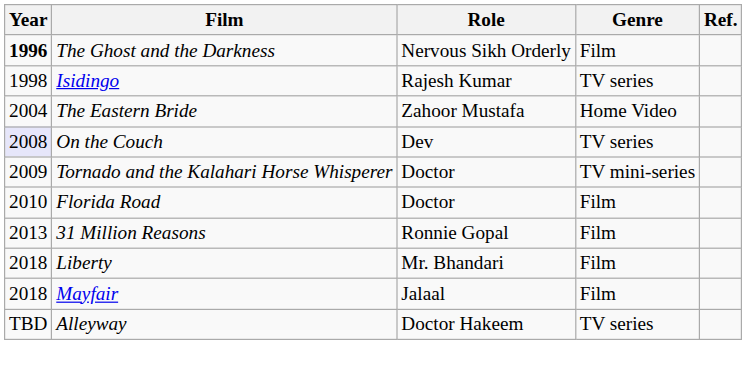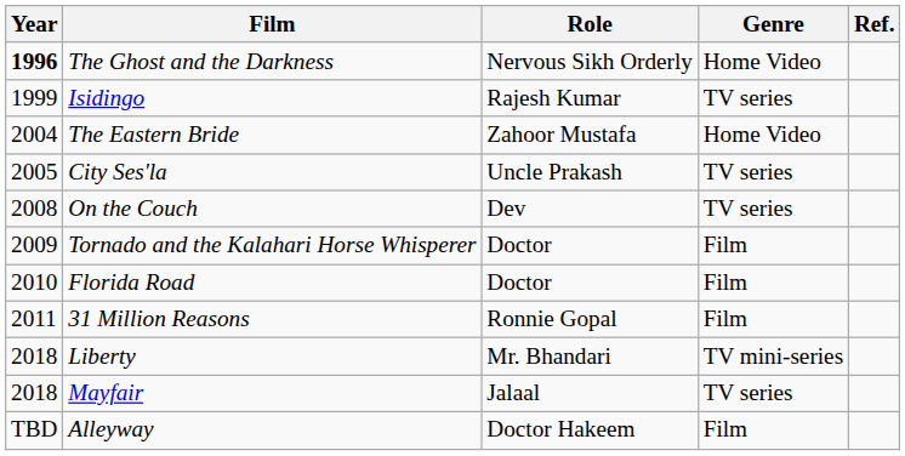 <table class="wikitable">
 <tr>
 <th>Year</th>
 <th>Film</th>
 <th>Role</th>
 <th>Genre</th>
 <th>Ref.</th>
 </tr>
 <tr>
 <td><strong>1996</strong></td>
 <td><em>The Ghost and the Darkness</em></td>
 <td>Nervous Sikh Orderly</td>
-<td>Film</td>
+<td>Home Video</td>
 <td></td>
 </tr>
 <tr>
-<td>1998</td>
+<td>1999</td>
 <td><em><a href='#'>Isidingo</a></em></td>
 <td>Rajesh Kumar</td>
 <td>TV series</td>
 <td></td>
 </tr>
 <tr>
 <td>2004</td>
 <td><em>The Eastern Bride</em></td>
 <td>Zahoor Mustafa</td>
 <td>Home Video</td>
 <td></td>
 </tr>
 <tr>
-<td style="background: lavender;">2008</td>
+<td>2005</td>
+<td><em>City Ses'la</em></td>
+<td>Uncle Prakash</td>
+<td>TV series</td>
+<td></td>
+</tr>
+<tr>
+<td>2008</td>
 <td><em>On the Couch</em></td>
 <td>Dev</td>
 <td>TV series</td>
 <td></td>
 </tr>
 <tr>
 <td>2009</td>
 <td><em>Tornado and the Kalahari Horse Whisperer</em></td>
 <td>Doctor</td>
-<td>TV mini-series</td>
+<td>Film</td>
 <td></td>
 </tr>
 <tr>
 <td>2010</td>
 <td><em>Florida Road</em></td>
 <td>Doctor</td>
 <td>Film</td>
 <td></td>
 </tr>
 <tr>
-<td>2013</td>
+<td>2011</td>
 <td><em>31 Million Reasons</em></td>
 <td>Ronnie Gopal</td>
 <td>Film</td>
 <td></td>
 </tr>
 <tr>
 <td>2018</td>
 <td><em>Liberty</em></td>
 <td>Mr. Bhandari</td>
-<td>Film</td>
+<td>TV mini-series</td>
 <td></td>
 </tr>
 <tr>
 <td>2018</td>
 <td><em><a href='#'>Mayfair</a></em></td>
 <td>Jalaal</td>
-<td>Film</td>
+<td>TV series</td>
 <td></td>
 </tr>
 <tr>
 <td>TBD</td>
 <td><em>Alleyway</em></td>
 <td>Doctor Hakeem</td>
-<td>TV series</td>
+<td>Film</td>
 <td></td>
 </tr>
 </table>
